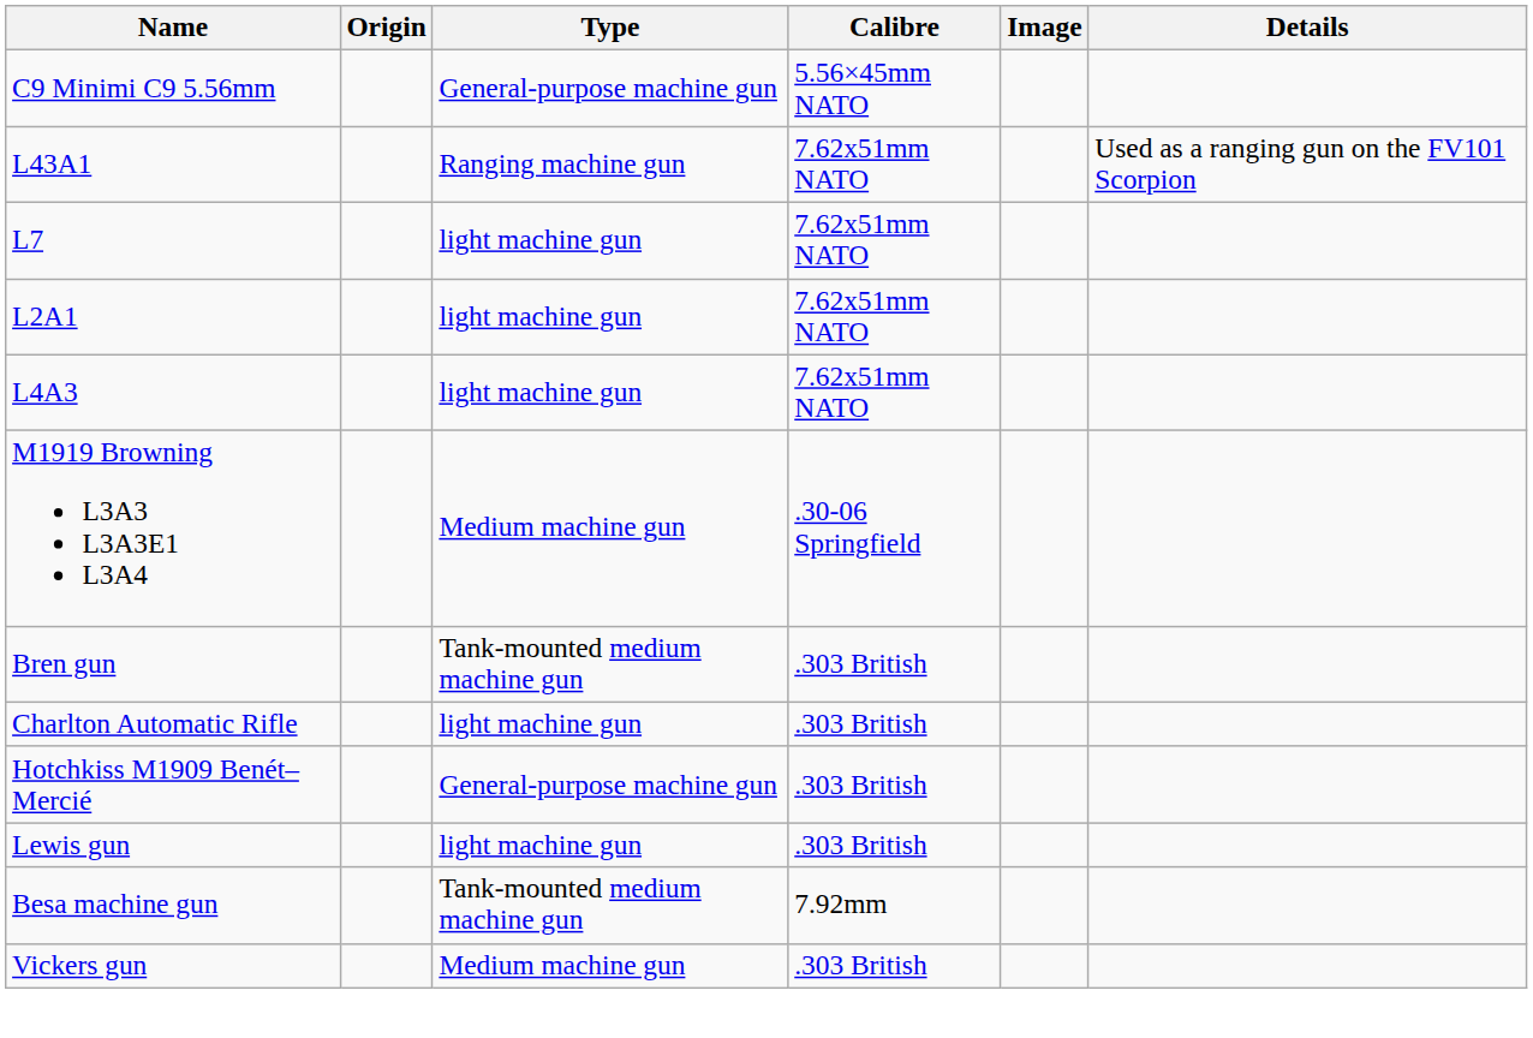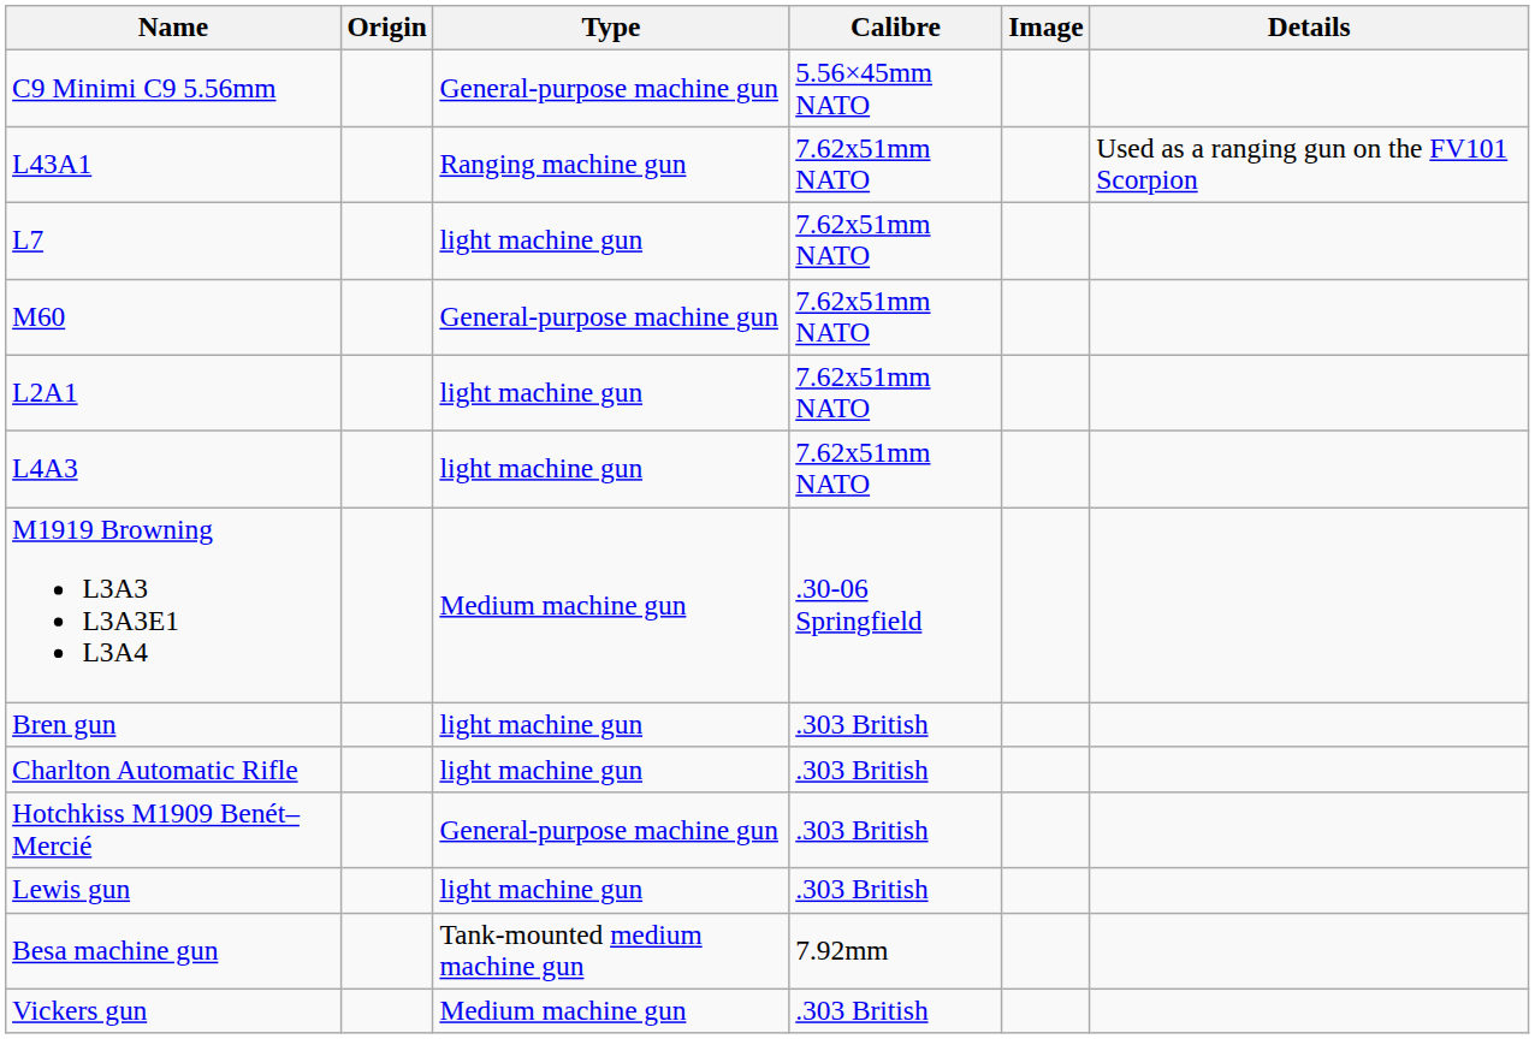 <table class="wikitable">
 <tr>
 <th>Name</th>
 <th>Origin</th>
 <th>Type</th>
 <th>Calibre</th>
 <th>Image</th>
 <th>Details</th>
 </tr>
 <tr>
 <td><a href='#'>C9 Minimi C9 5.56mm</a></td>
 <td></td>
 <td><a href='#'>General-purpose machine gun</a></td>
 <td><a href='#'>5.56×45mm NATO</a></td>
 <td></td>
 <td></td>
 </tr>
 <tr>
 <td><a href='#'>L43A1</a></td>
 <td></td>
 <td><a href='#'>Ranging machine gun</a></td>
 <td><a href='#'>7.62x51mm NATO</a></td>
 <td></td>
 <td>Used as a ranging gun on the <a href='#'>FV101 Scorpion</a></td>
 </tr>
 <tr>
 <td><a href='#'>L7</a></td>
 <td></td>
 <td><a href='#'>light machine gun</a></td>
 <td><a href='#'>7.62x51mm NATO</a></td>
 <td></td>
 <td></td>
 </tr>
 <tr>
+<td><a href='#'>M60</a></td>
+<td></td>
+<td><a href='#'>General-purpose machine gun</a></td>
+<td><a href='#'>7.62x51mm NATO</a></td>
+<td></td>
+<td></td>
+</tr>
+<tr>
 <td><a href='#'>L2A1</a></td>
 <td><br></td>
 <td><a href='#'>light machine gun</a></td>
 <td><a href='#'>7.62x51mm NATO</a></td>
 <td></td>
 <td></td>
 </tr>
 <tr>
 <td><a href='#'>L4A3</a></td>
 <td></td>
 <td><a href='#'>light machine gun</a></td>
 <td><a href='#'>7.62x51mm NATO</a></td>
 <td></td>
 <td></td>
 </tr>
 <tr>
 <td><a href='#'>M1919 Browning</a><br><ul><li>L3A3</li><li>L3A3E1</li><li>L3A4</li></ul></td>
 <td></td>
 <td><a href='#'>Medium machine gun</a></td>
 <td><a href='#'>.30-06 Springfield</a></td>
 <td></td>
 <td></td>
 </tr>
 <tr>
 <td><a href='#'>Bren gun</a></td>
 <td></td>
-<td>Tank-mounted <a href='#'>medium machine gun</a></td>
+<td><a href='#'>light machine gun</a></td>
 <td><a href='#'>.303 British</a></td>
 <td></td>
 <td></td>
 </tr>
 <tr>
 <td><a href='#'>Charlton Automatic Rifle</a></td>
 <td></td>
 <td><a href='#'>light machine gun</a></td>
 <td><a href='#'>.303 British</a></td>
 <td></td>
 <td></td>
 </tr>
 <tr>
 <td><a href='#'>Hotchkiss M1909 Benét–Mercié</a></td>
 <td><br></td>
 <td><a href='#'>General-purpose machine gun</a></td>
 <td><a href='#'>.303 British</a></td>
 <td></td>
 <td></td>
 </tr>
 <tr>
 <td><a href='#'>Lewis gun</a></td>
 <td></td>
 <td><a href='#'>light machine gun</a></td>
 <td><a href='#'>.303 British</a></td>
 <td></td>
 <td></td>
 </tr>
 <tr>
 <td><a href='#'>Besa machine gun</a></td>
 <td></td>
 <td>Tank-mounted <a href='#'>medium machine gun</a></td>
 <td>7.92mm</td>
 <td></td>
 <td></td>
 </tr>
 <tr>
 <td><a href='#'>Vickers gun</a></td>
 <td></td>
 <td><a href='#'>Medium machine gun</a></td>
 <td><a href='#'>.303 British</a></td>
 <td></td>
 <td></td>
 </tr>
 </table>
